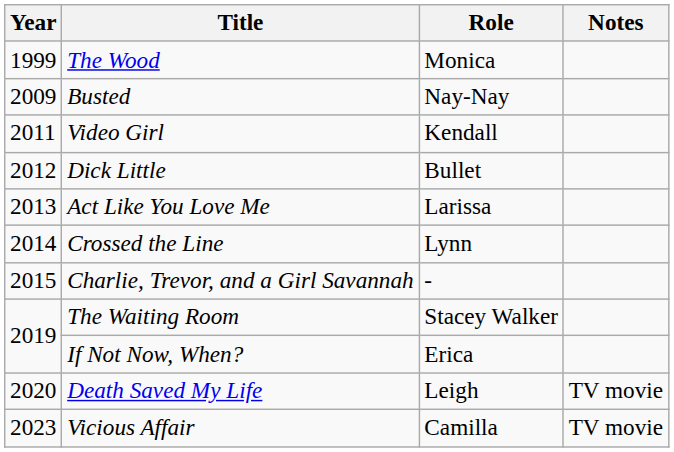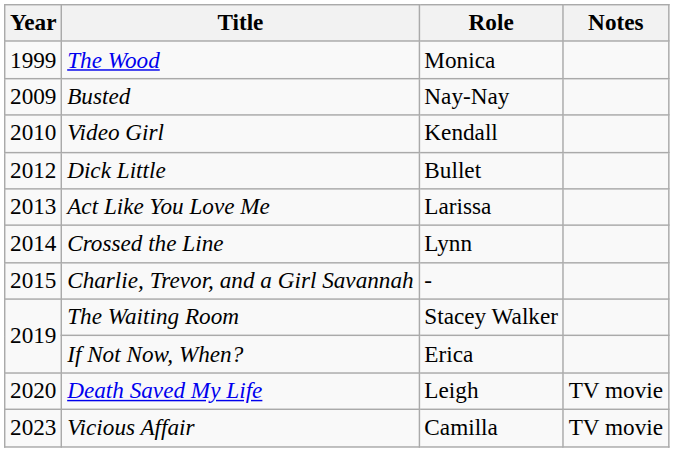 <table class="wikitable sortable">
 <tr>
 <th>Year</th>
 <th>Title</th>
 <th>Role</th>
 <th>Notes</th>
 </tr>
 <tr>
 <td>1999</td>
 <td><em><a href='#'>The Wood</a></em></td>
 <td>Monica</td>
 <td></td>
 </tr>
 <tr>
 <td>2009</td>
 <td><em>Busted</em></td>
 <td>Nay-Nay</td>
 <td></td>
 </tr>
 <tr>
-<td>2011</td>
+<td>2010</td>
 <td><em>Video Girl</em></td>
 <td>Kendall</td>
 <td></td>
 </tr>
 <tr>
 <td>2012</td>
 <td><em>Dick Little</em></td>
 <td>Bullet</td>
 <td></td>
 </tr>
 <tr>
 <td>2013</td>
 <td><em>Act Like You Love Me</em></td>
 <td>Larissa</td>
 <td></td>
 </tr>
 <tr>
 <td>2014</td>
 <td><em>Crossed the Line</em></td>
 <td>Lynn</td>
 <td></td>
 </tr>
 <tr>
 <td>2015</td>
 <td><em>Charlie, Trevor, and a Girl Savannah</em></td>
 <td>-</td>
 <td></td>
 </tr>
 <tr>
 <td rowspan="2">2019</td>
 <td><em>The Waiting Room</em></td>
 <td>Stacey Walker</td>
 <td></td>
 </tr>
 <tr>
 <td><em>If Not Now, When?</em></td>
 <td>Erica</td>
 <td></td>
 </tr>
 <tr>
 <td>2020</td>
 <td><em><a href='#'>Death Saved My Life</a></em></td>
 <td>Leigh</td>
 <td>TV movie</td>
 </tr>
 <tr>
 <td>2023</td>
 <td><em>Vicious Affair</em></td>
 <td>Camilla</td>
 <td>TV movie</td>
 </tr>
 </table>
